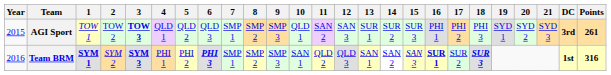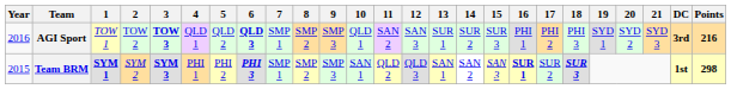 <table class="wikitable" style="text-align:center; font-size:85%">
 <tr>
 <th>Year</th>
 <th>Team</th>
 <th>1</th>
 <th>2</th>
 <th>3</th>
 <th>4</th>
 <th>5</th>
 <th>6</th>
 <th>7</th>
 <th>8</th>
 <th>9</th>
 <th>10</th>
 <th>11</th>
 <th>12</th>
 <th>13</th>
 <th>14</th>
 <th>15</th>
 <th>16</th>
 <th>17</th>
 <th>18</th>
 <th>19</th>
 <th>20</th>
 <th>21</th>
 <th>DC</th>
 <th>Points</th>
 </tr>
 <tr>
-<td><a href='#'>2015</a></td>
+<td><a href='#'>2016</a></td>
 <th nowrap>AGI Sport</th>
 <td style="background:#FFFFBF"><em><a href='#'>TOW<br>1</a></em><br></td>
 <td style="background:#DFFFDF"><a href='#'>TOW<br>2</a><br></td>
 <td style="background:#DFFFDF"><strong><a href='#'>TOW<br>3</a></strong><br></td>
 <td style="background:#EFCFFF"><a href='#'>QLD<br>1</a><br></td>
 <td style="background:#DFFFDF"><a href='#'>QLD<br>2</a><br></td>
-<td style="background:#DFFFDF"><a href='#'>QLD<br>3</a><br></td>
+<td style="background:#DFFFDF"><strong><a href='#'>QLD<br>3</a><br></strong></td>
 <td style="background:#DFFFDF"><a href='#'>SMP<br>1</a><br></td>
 <td style="background:#FFDF9F"><a href='#'>SMP<br>2</a><br></td>
 <td style="background:#FFDF9F"><a href='#'>SMP<br>3</a><br></td>
 <td style="background:#DFFFDF"><a href='#'>QLD<br>1</a><br></td>
 <td style="background:#EFCFFF"><a href='#'>SAN<br>2</a><br></td>
 <td style="background:#DFFFDF"><a href='#'>SAN<br>3</a><br></td>
 <td style="background:#DFFFDF"><a href='#'>SUR<br>1</a><br></td>
 <td style="background:#DFFFDF"><a href='#'>SUR<br>2</a><br></td>
 <td style="background:#DFFFDF"><a href='#'>SUR<br>3</a><br></td>
 <td style="background:#DFDFDF"><a href='#'>PHI<br>1</a><br></td>
 <td style="background:#FFDF9F"><a href='#'>PHI<br>2</a><br></td>
 <td style="background:#DFFFDF"><a href='#'>PHI<br>3</a><br></td>
 <td style="background:#DFDFDF;"><a href='#'>SYD<br>1</a><br></td>
 <td style="background:#DFFFDF;"><a href='#'>SYD<br>2</a><br></td>
 <td style="background:#FFDF9F;"><a href='#'>SYD<br>3</a><br></td>
 <th style="background:#FFDF9F">3rd</th>
-<th style="background:#FFDF9F">261</th>
+<th style="background:#FFDF9F">216</th>
 </tr>
 <tr>
-<td><a href='#'>2016</a></td>
+<td><a href='#'>2015</a></td>
 <th nowrap><a href='#'>Team BRM</a></th>
 <td style="background:#DFDFDF"><strong><a href='#'>SYM<br>1</a></strong><br></td>
 <td style="background:#FFDF9F"><em><a href='#'>SYM<br>2</a></em><br></td>
 <td style="background:#DFDFDF"><strong><a href='#'>SYM<br>3</a></strong><br></td>
 <td style="background:#FFDF9F"><a href='#'>PHI<br>1</a><br></td>
 <td style="background:#FFFFBF"><a href='#'>PHI<br>2</a><br></td>
 <td style="background:#DFDFDF"><strong><em><a href='#'>PHI<br>3</a></em><br></strong></td>
 <td style="background:#DFFFDF"><a href='#'>SMP<br>1</a><br></td>
 <td style="background:#FFFFBF"><a href='#'>SMP<br>2</a><br></td>
 <td style="background:#DFFFDF"><a href='#'>SMP<br>3</a><br></td>
 <td style="background:#DFFFDF"><a href='#'>SAN<br>1</a><br></td>
 <td style="background:#FFFFBF"><a href='#'>QLD<br>2</a><br></td>
 <td style="background:#DFDFDF"><a href='#'>QLD<br>3</a><br></td>
 <td style="background:#FFFFBF"><a href='#'>SAN<br>1</a><br></td>
 <td style="background:#FFFFFF"><a href='#'>SAN<br>2</a><br></td>
 <td style="background:#FFFFBF"><em><a href='#'>SAN<br>3</a></em><br></td>
 <td style="background:#FFFFBF"><strong><a href='#'>SUR<br>1</a></strong><br></td>
 <td style="background:#DFFFDF"><a href='#'>SUR<br>2</a><br></td>
 <td style="background:#DFDFDF"><strong><em><a href='#'>SUR<br>3</a></em></strong><br></td>
 <td colspan=3></td>
 <th style="background:#FFFFBF">1st</th>
-<th style="background:#FFFFBF">316</th>
+<th style="background:#FFFFBF">298</th>
 </tr>
 </table>
